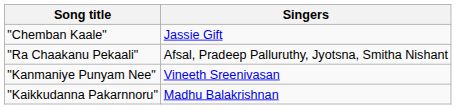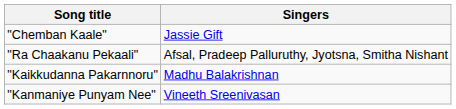 <table class="wikitable tracklist" style="font-size:95%;">
 <tr>
 <th>Song title</th>
 <th>Singers</th>
 </tr>
 <tr>
 <td>"Chemban Kaale"</td>
 <td><a href='#'>Jassie Gift</a></td>
 </tr>
 <tr>
 <td>"Ra Chaakanu Pekaali"</td>
 <td>Afsal, Pradeep Palluruthy, Jyotsna, Smitha Nishant</td>
 </tr>
 <tr>
+<td>"Kaikkudanna Pakarnnoru"</td>
+<td><a href='#'>Madhu Balakrishnan</a></td>
+</tr>
+<tr>
 <td>"Kanmaniye Punyam Nee"</td>
 <td><a href='#'>Vineeth Sreenivasan</a></td>
 </tr>
-<tr>
-<td>"Kaikkudanna Pakarnnoru"</td>
-<td><a href='#'>Madhu Balakrishnan</a></td>
-</tr>
 </table>
